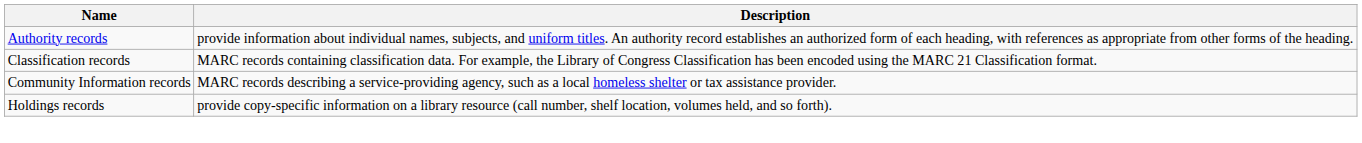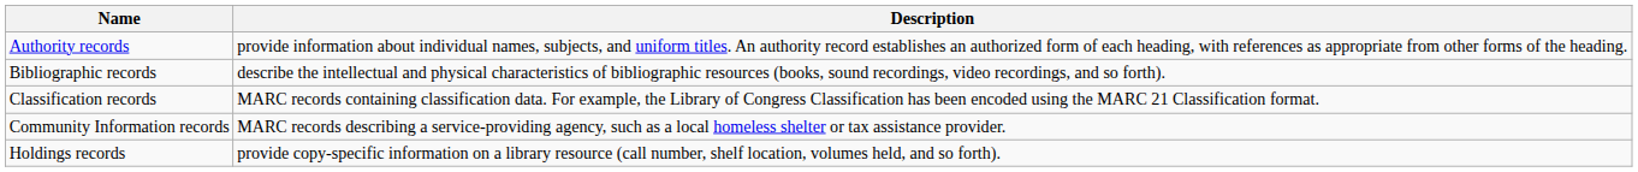 <table class="wikitable">
 <tr>
 <th>Name</th>
 <th>Description</th>
 </tr>
 <tr>
 <td><a href='#'>Authority records</a></td>
 <td>provide information about individual names, subjects, and <a href='#'>uniform titles</a>. An authority record establishes an authorized form of each heading, with references as appropriate from other forms of the heading.</td>
+</tr>
+<tr>
+<td>Bibliographic records</td>
+<td>describe the intellectual and physical characteristics of bibliographic resources (books, sound recordings, video recordings, and so forth).</td>
 </tr>
 <tr>
 <td>Classification records</td>
 <td>MARC records containing classification data. For example, the Library of Congress Classification has been encoded using the MARC 21 Classification format.</td>
 </tr>
 <tr>
 <td>Community Information records</td>
 <td>MARC records describing a service-providing agency, such as a local <a href='#'>homeless shelter</a> or tax assistance provider.</td>
 </tr>
 <tr>
 <td>Holdings records</td>
 <td>provide copy-specific information on a library resource (call number, shelf location, volumes held, and so forth).</td>
 </tr>
 </table>
